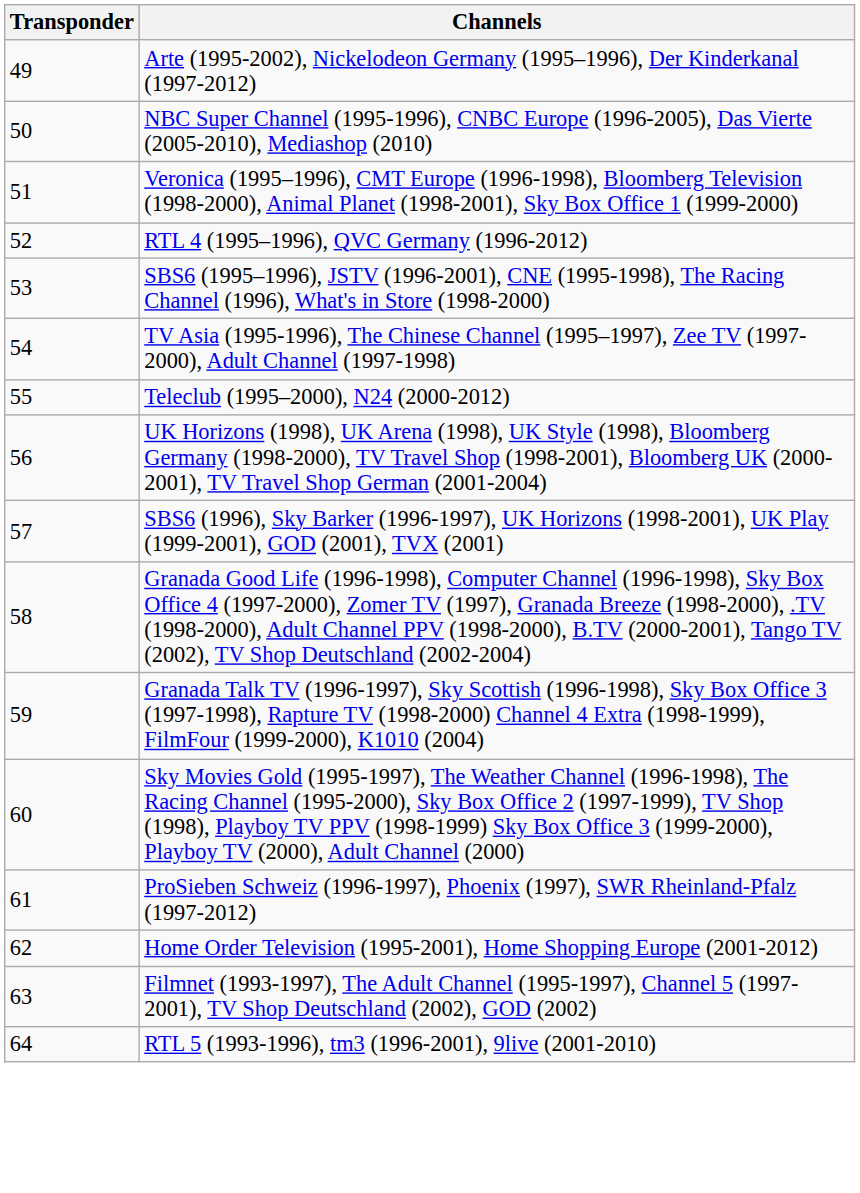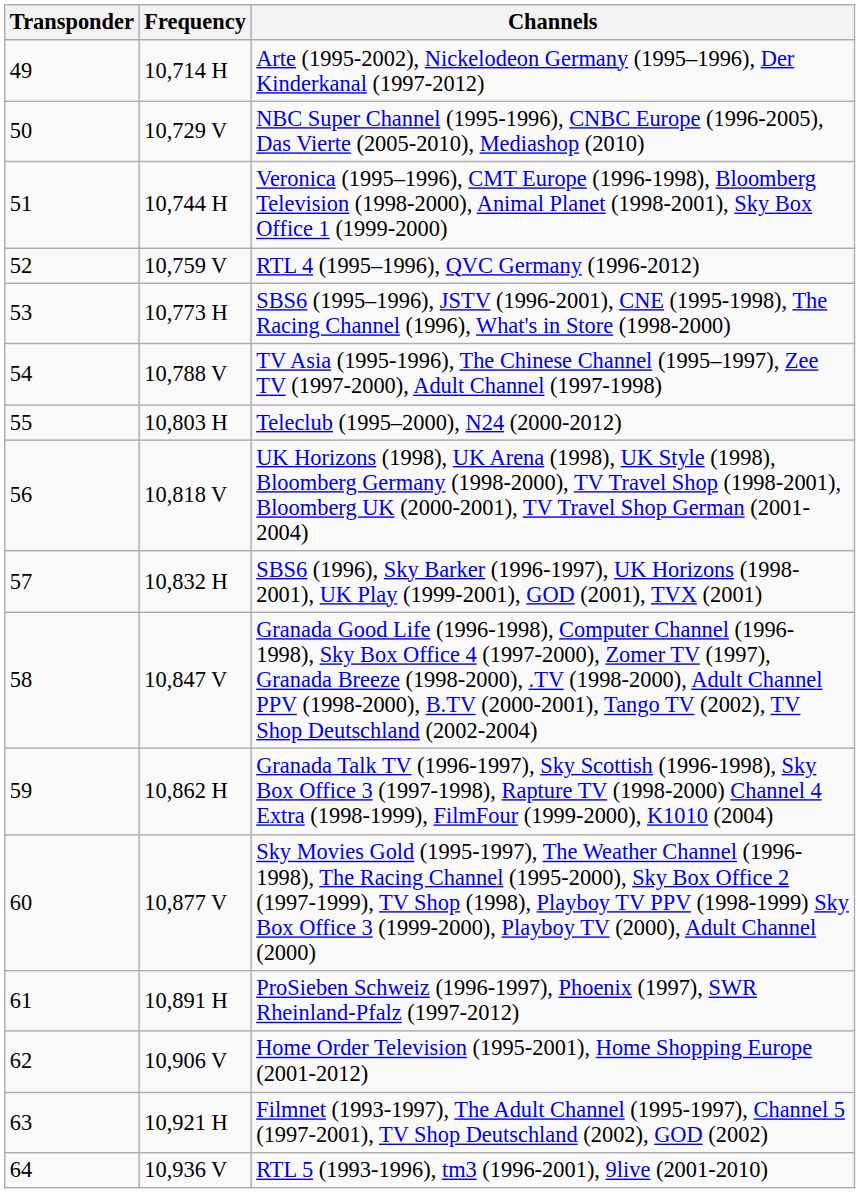 <table class=wikitable>
 <tr>
 <th>Transponder</th>
+<th>Frequency</th>
 <th>Channels</th>
 </tr>
 <tr>
 <td>49</td>
+<td>10,714 H</td>
 <td><a href='#'>Arte</a> (1995-2002), <a href='#'>Nickelodeon Germany</a> (1995–1996), <a href='#'>Der Kinderkanal</a> (1997-2012)</td>
 </tr>
 <tr>
 <td>50</td>
+<td>10,729 V</td>
 <td><a href='#'>NBC Super Channel</a> (1995-1996), <a href='#'>CNBC Europe</a> (1996-2005), <a href='#'>Das Vierte</a> (2005-2010), <a href='#'>Mediashop</a> (2010)</td>
 </tr>
 <tr>
 <td>51</td>
+<td>10,744 H</td>
 <td><a href='#'>Veronica</a> (1995–1996), <a href='#'>CMT Europe</a> (1996-1998), <a href='#'>Bloomberg Television</a> (1998-2000), <a href='#'>Animal Planet</a> (1998-2001), <a href='#'>Sky Box Office 1</a> (1999-2000)</td>
 </tr>
 <tr>
 <td>52</td>
+<td>10,759 V</td>
 <td><a href='#'>RTL 4</a> (1995–1996), <a href='#'>QVC Germany</a> (1996-2012)</td>
 </tr>
 <tr>
 <td>53</td>
+<td>10,773 H</td>
 <td><a href='#'>SBS6</a> (1995–1996), <a href='#'>JSTV</a> (1996-2001), <a href='#'>CNE</a> (1995-1998), <a href='#'>The Racing Channel</a> (1996), <a href='#'>What's in Store</a> (1998-2000)</td>
 </tr>
 <tr>
 <td>54</td>
+<td>10,788 V</td>
 <td><a href='#'>TV Asia</a> (1995-1996), <a href='#'>The Chinese Channel</a> (1995–1997), <a href='#'>Zee TV</a> (1997-2000), <a href='#'>Adult Channel</a> (1997-1998)</td>
 </tr>
 <tr>
 <td>55</td>
+<td>10,803 H</td>
 <td><a href='#'>Teleclub</a> (1995–2000), <a href='#'>N24</a> (2000-2012)</td>
 </tr>
 <tr>
 <td>56</td>
+<td>10,818 V</td>
 <td><a href='#'>UK Horizons</a> (1998), <a href='#'>UK Arena</a> (1998), <a href='#'>UK Style</a> (1998), <a href='#'>Bloomberg Germany</a> (1998-2000), <a href='#'>TV Travel Shop</a> (1998-2001), <a href='#'>Bloomberg UK</a> (2000-2001), <a href='#'>TV Travel Shop German</a> (2001-2004)</td>
 </tr>
 <tr>
 <td>57</td>
+<td>10,832 H</td>
 <td><a href='#'>SBS6</a> (1996), <a href='#'>Sky Barker</a> (1996-1997), <a href='#'>UK Horizons</a> (1998-2001), <a href='#'>UK Play</a> (1999-2001), <a href='#'>GOD</a> (2001), <a href='#'>TVX</a> (2001)</td>
 </tr>
 <tr>
 <td>58</td>
+<td>10,847 V</td>
 <td><a href='#'>Granada Good Life</a> (1996-1998), <a href='#'>Computer Channel</a> (1996-1998), <a href='#'>Sky Box Office 4</a> (1997-2000), <a href='#'>Zomer TV</a> (1997), <a href='#'>Granada Breeze</a> (1998-2000), <a href='#'>.TV</a> (1998-2000), <a href='#'>Adult Channel PPV</a> (1998-2000), <a href='#'>B.TV</a> (2000-2001), <a href='#'>Tango TV</a> (2002), <a href='#'>TV Shop Deutschland</a> (2002-2004)</td>
 </tr>
 <tr>
 <td>59</td>
+<td>10,862 H</td>
 <td><a href='#'>Granada Talk TV</a> (1996-1997), <a href='#'>Sky Scottish</a> (1996-1998), <a href='#'>Sky Box Office 3</a> (1997-1998), <a href='#'>Rapture TV</a> (1998-2000) <a href='#'>Channel 4 Extra</a> (1998-1999), <a href='#'>FilmFour</a> (1999-2000), <a href='#'>K1010</a> (2004)</td>
 </tr>
 <tr>
 <td>60</td>
+<td>10,877 V</td>
 <td><a href='#'>Sky Movies Gold</a> (1995-1997), <a href='#'>The Weather Channel</a> (1996-1998), <a href='#'>The Racing Channel</a> (1995-2000), <a href='#'>Sky Box Office 2</a> (1997-1999), <a href='#'>TV Shop</a> (1998), <a href='#'>Playboy TV PPV</a> (1998-1999) <a href='#'>Sky Box Office 3</a> (1999-2000), <a href='#'>Playboy TV</a> (2000), <a href='#'>Adult Channel</a> (2000)</td>
 </tr>
 <tr>
 <td>61</td>
+<td>10,891 H</td>
 <td><a href='#'>ProSieben Schweiz</a> (1996-1997), <a href='#'>Phoenix</a> (1997), <a href='#'>SWR Rheinland-Pfalz</a> (1997-2012)</td>
 </tr>
 <tr>
 <td>62</td>
+<td>10,906 V</td>
 <td><a href='#'>Home Order Television</a> (1995-2001), <a href='#'>Home Shopping Europe</a> (2001-2012)</td>
 </tr>
 <tr>
 <td>63</td>
+<td>10,921 H</td>
 <td><a href='#'>Filmnet</a> (1993-1997), <a href='#'>The Adult Channel</a> (1995-1997), <a href='#'>Channel 5</a> (1997-2001), <a href='#'>TV Shop Deutschland</a> (2002), <a href='#'>GOD</a> (2002)</td>
 </tr>
 <tr>
 <td>64</td>
+<td>10,936 V</td>
 <td><a href='#'>RTL 5</a> (1993-1996), <a href='#'>tm3</a> (1996-2001), <a href='#'>9live</a> (2001-2010)</td>
 </tr>
 </table>
